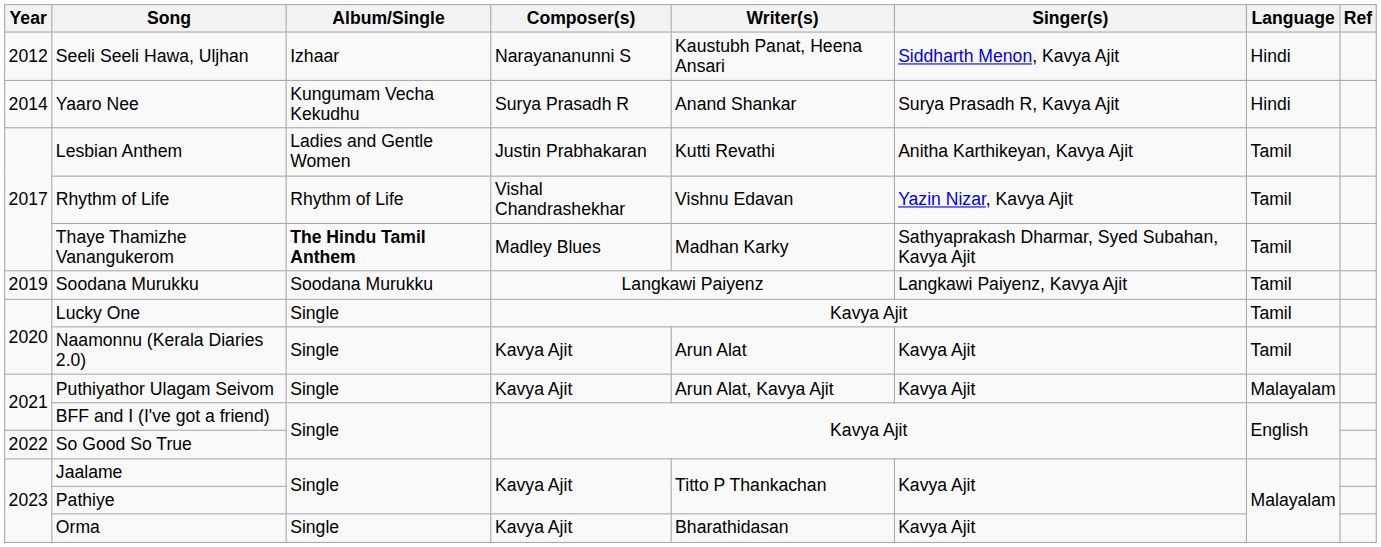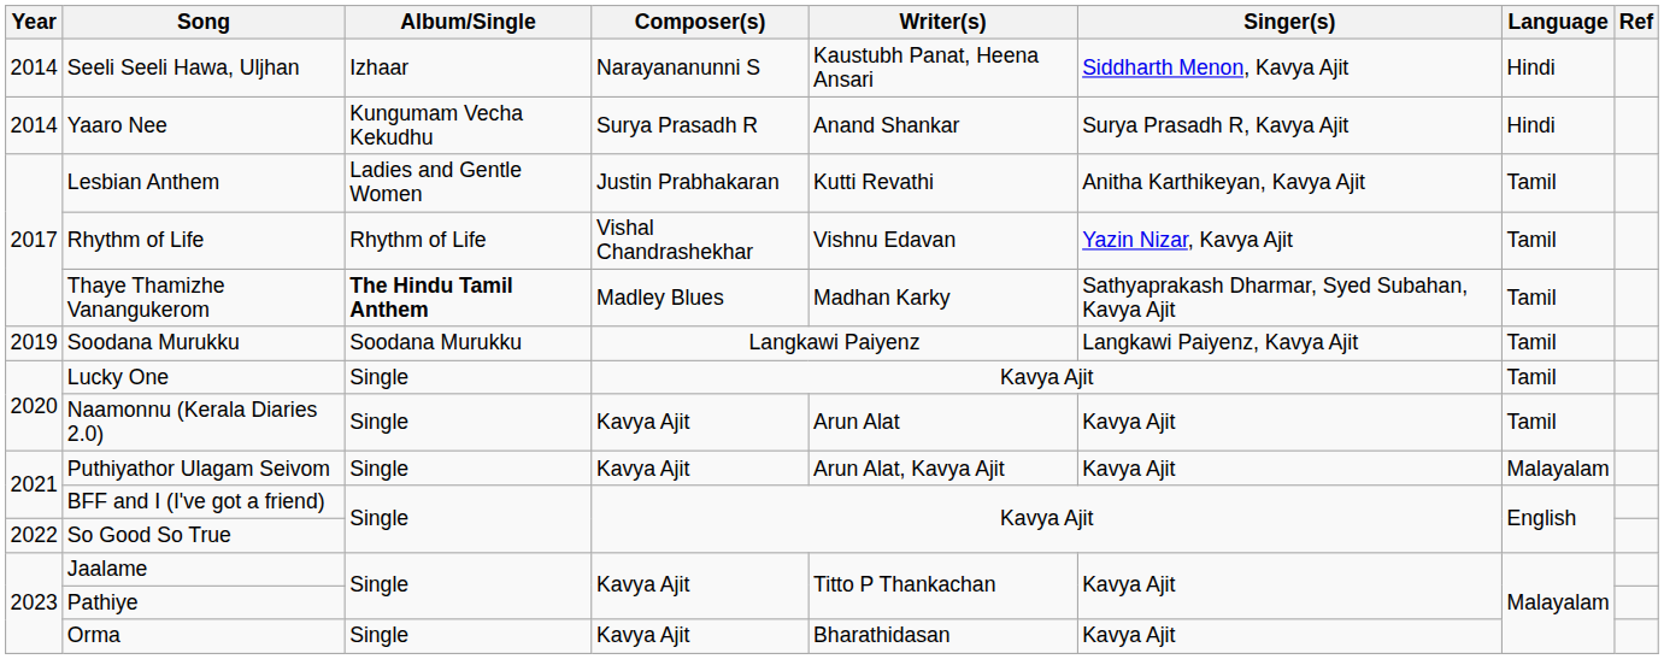 <table class="wikitable sortable">
 <tr>
 <th>Year</th>
 <th>Song</th>
 <th>Album/Single</th>
 <th>Composer(s)</th>
 <th>Writer(s)</th>
 <th>Singer(s)</th>
 <th>Language</th>
 <th>Ref</th>
 </tr>
 <tr>
-<td>2012</td>
+<td>2014</td>
 <td>Seeli Seeli Hawa, Uljhan</td>
 <td>Izhaar</td>
 <td>Narayananunni S</td>
 <td>Kaustubh Panat, Heena Ansari</td>
 <td><a href='#'>Siddharth Menon</a>, Kavya Ajit</td>
 <td>Hindi</td>
 <td></td>
 </tr>
 <tr>
 <td>2014</td>
 <td>Yaaro Nee</td>
 <td>Kungumam Vecha Kekudhu</td>
 <td>Surya Prasadh R</td>
 <td>Anand Shankar</td>
 <td>Surya Prasadh R, Kavya Ajit</td>
 <td>Hindi</td>
 <td></td>
 </tr>
 <tr>
 <td rowspan="3">2017</td>
 <td>Lesbian Anthem</td>
 <td>Ladies and Gentle Women</td>
 <td>Justin Prabhakaran</td>
 <td>Kutti Revathi</td>
 <td>Anitha Karthikeyan, Kavya Ajit</td>
 <td>Tamil</td>
 <td></td>
 </tr>
 <tr>
 <td>Rhythm of Life</td>
 <td>Rhythm of Life</td>
 <td>Vishal Chandrashekhar</td>
 <td>Vishnu Edavan</td>
 <td><a href='#'>Yazin Nizar</a>, Kavya Ajit</td>
 <td>Tamil</td>
 <td></td>
 </tr>
 <tr>
 <td>Thaye Thamizhe Vanangukerom</td>
 <td><strong>The Hindu Tamil Anthem</strong></td>
 <td>Madley Blues</td>
 <td>Madhan Karky</td>
 <td>Sathyaprakash Dharmar, Syed Subahan, Kavya Ajit</td>
 <td>Tamil</td>
 <td></td>
 </tr>
 <tr>
 <td>2019</td>
 <td>Soodana Murukku</td>
 <td>Soodana Murukku</td>
 <td colspan="2" style="text-align: center;">Langkawi Paiyenz</td>
 <td>Langkawi Paiyenz, Kavya Ajit</td>
 <td>Tamil</td>
 <td></td>
 </tr>
 <tr>
 <td rowspan="2">2020</td>
 <td>Lucky One</td>
 <td>Single</td>
 <td colspan="3" style="text-align: center;">Kavya Ajit</td>
 <td>Tamil</td>
 <td></td>
 </tr>
 <tr>
 <td>Naamonnu (Kerala Diaries 2.0)</td>
 <td>Single</td>
 <td>Kavya Ajit</td>
 <td>Arun Alat</td>
 <td>Kavya Ajit</td>
 <td>Tamil</td>
 <td></td>
 </tr>
 <tr>
 <td rowspan="2">2021</td>
 <td>Puthiyathor Ulagam Seivom</td>
 <td>Single</td>
 <td>Kavya Ajit</td>
 <td>Arun Alat, Kavya Ajit</td>
 <td>Kavya Ajit</td>
 <td>Malayalam</td>
 <td></td>
 </tr>
 <tr>
 <td>BFF and I (I've got a friend)</td>
 <td rowspan="2">Single</td>
 <td colspan="3" rowspan="2" style="text-align: center;">Kavya Ajit</td>
 <td rowspan="2">English</td>
 <td></td>
 </tr>
 <tr>
 <td>2022</td>
 <td>So Good So True</td>
 <td></td>
 </tr>
 <tr>
 <td rowspan="3">2023</td>
 <td>Jaalame</td>
 <td rowspan="2">Single</td>
 <td rowspan="2">Kavya Ajit</td>
 <td rowspan="2">Titto P Thankachan</td>
 <td rowspan="2">Kavya Ajit</td>
 <td rowspan="3">Malayalam</td>
 <td></td>
 </tr>
 <tr>
 <td>Pathiye</td>
 <td></td>
 </tr>
 <tr>
 <td>Orma</td>
 <td>Single</td>
 <td>Kavya Ajit</td>
 <td>Bharathidasan</td>
 <td>Kavya Ajit</td>
 <td></td>
 </tr>
 </table>
